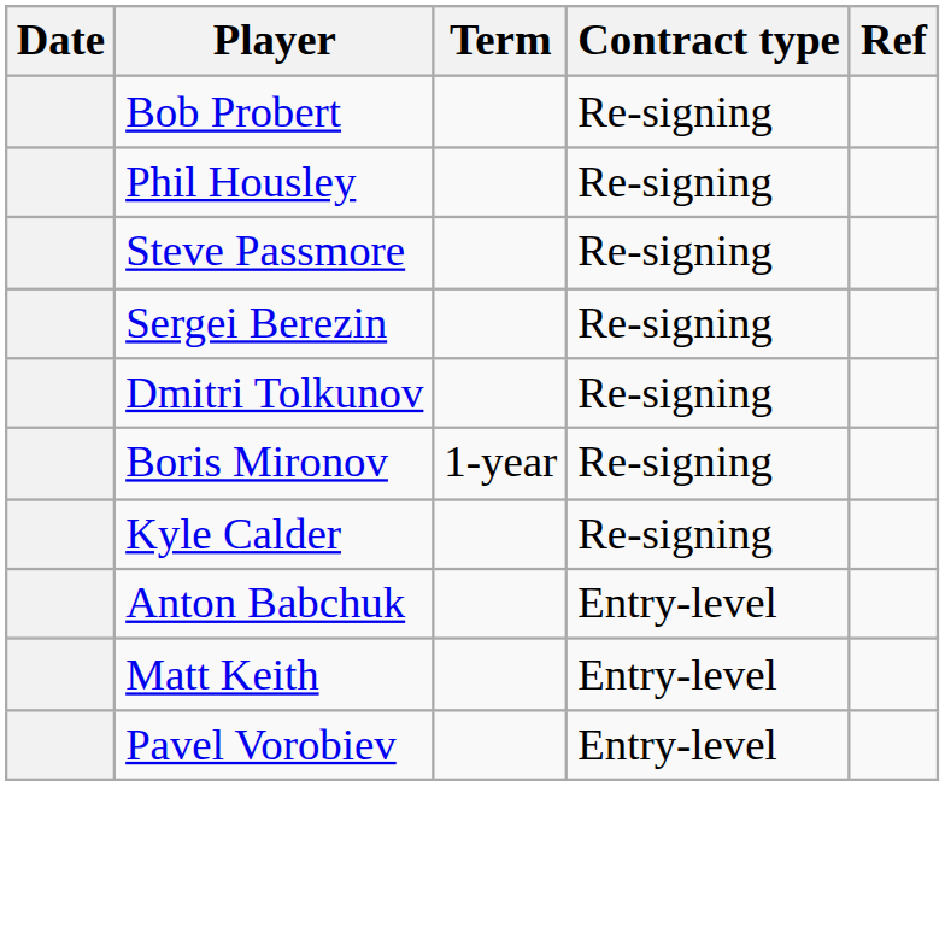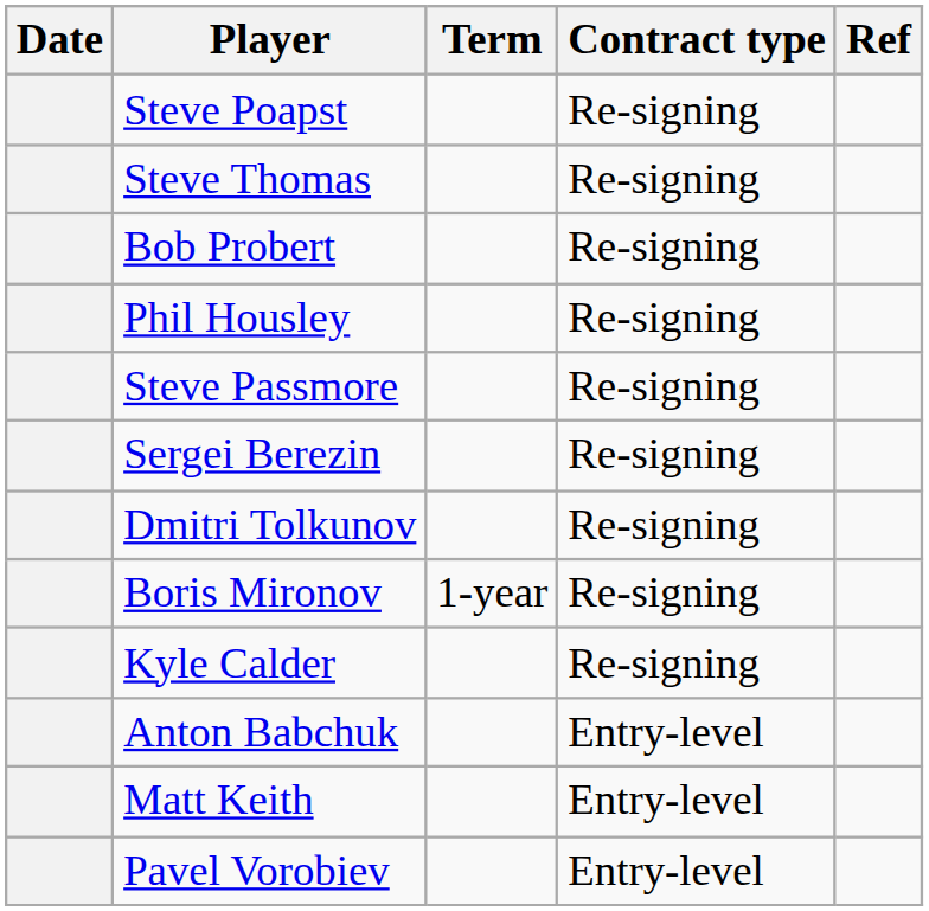 <table class="wikitable plainrowheaders">
 <tr style="background:#ddd; text-align:center;">
 <th>Date</th>
 <th>Player</th>
 <th>Term</th>
 <th>Contract type</th>
 <th>Ref</th>
+</tr>
+<tr>
+<th scope="row"></th>
+<td><a href='#'>Steve Poapst</a></td>
+<td></td>
+<td>Re-signing</td>
+<td></td>
+</tr>
+<tr>
+<th scope="row"></th>
+<td><a href='#'>Steve Thomas</a></td>
+<td></td>
+<td>Re-signing</td>
+<td></td>
 </tr>
 <tr>
 <th scope="row"></th>
 <td><a href='#'>Bob Probert</a></td>
 <td></td>
 <td>Re-signing</td>
 <td></td>
 </tr>
 <tr>
 <th scope="row"></th>
 <td><a href='#'>Phil Housley</a></td>
 <td></td>
 <td>Re-signing</td>
 <td></td>
 </tr>
 <tr>
 <th scope="row"></th>
 <td><a href='#'>Steve Passmore</a></td>
 <td></td>
 <td>Re-signing</td>
 <td></td>
 </tr>
 <tr>
 <th scope="row"></th>
 <td><a href='#'>Sergei Berezin</a></td>
 <td></td>
 <td>Re-signing</td>
 <td></td>
 </tr>
 <tr>
 <th scope="row"></th>
 <td><a href='#'>Dmitri Tolkunov</a></td>
 <td></td>
 <td>Re-signing</td>
 <td></td>
 </tr>
 <tr>
 <th scope="row"></th>
 <td><a href='#'>Boris Mironov</a></td>
 <td>1-year</td>
 <td>Re-signing</td>
 <td></td>
 </tr>
 <tr>
 <th scope="row"></th>
 <td><a href='#'>Kyle Calder</a></td>
 <td></td>
 <td>Re-signing</td>
 <td></td>
 </tr>
 <tr>
 <th scope="row"></th>
 <td><a href='#'>Anton Babchuk</a></td>
 <td></td>
 <td>Entry-level</td>
 <td></td>
 </tr>
 <tr>
 <th scope="row"></th>
 <td><a href='#'>Matt Keith</a></td>
 <td></td>
 <td>Entry-level</td>
 <td></td>
 </tr>
 <tr>
 <th scope="row"></th>
 <td><a href='#'>Pavel Vorobiev</a></td>
 <td></td>
 <td>Entry-level</td>
 <td></td>
 </tr>
 </table>
